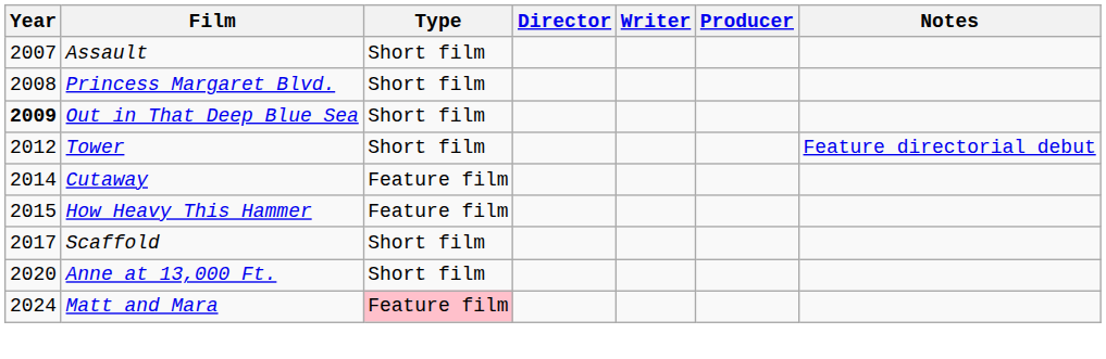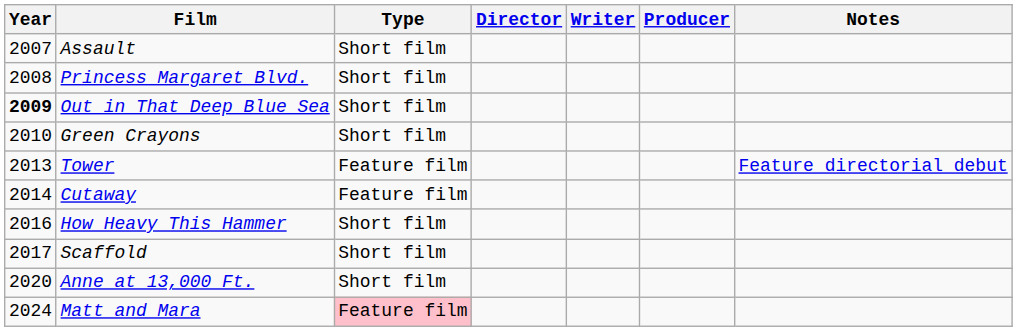 <table class="wikitable">
 <tr>
 <th>Year</th>
 <th>Film</th>
 <th>Type</th>
 <th><a href='#'>Director</a></th>
 <th><a href='#'>Writer</a></th>
 <th><a href='#'>Producer</a></th>
 <th>Notes</th>
 </tr>
 <tr>
 <td>2007</td>
 <td><em>Assault</em></td>
 <td>Short film</td>
 <td></td>
 <td></td>
 <td></td>
 <td></td>
 </tr>
 <tr>
 <td>2008</td>
 <td><em><a href='#'>Princess Margaret Blvd.</a></em></td>
 <td>Short film</td>
 <td></td>
 <td></td>
 <td></td>
 <td></td>
 </tr>
 <tr>
 <td><strong>2009</strong></td>
 <td><em><a href='#'>Out in That Deep Blue Sea</a></em></td>
 <td>Short film</td>
 <td></td>
 <td></td>
 <td></td>
 <td></td>
 </tr>
 <tr>
-<td>2012</td>
+<td>2010</td>
+<td><em>Green Crayons</em></td>
+<td>Short film</td>
+<td></td>
+<td></td>
+<td></td>
+<td></td>
+</tr>
+<tr>
+<td>2013</td>
 <td><em><a href='#'>Tower</a></em></td>
-<td>Short film</td>
+<td>Feature film</td>
 <td></td>
 <td></td>
 <td></td>
 <td><a href='#'>Feature directorial debut</a></td>
 </tr>
 <tr>
 <td>2014</td>
 <td><em><a href='#'>Cutaway</a></em></td>
 <td>Feature film</td>
 <td></td>
 <td></td>
 <td></td>
 <td></td>
 </tr>
 <tr>
-<td>2015</td>
+<td>2016</td>
 <td><em><a href='#'>How Heavy This Hammer</a></em></td>
-<td>Feature film</td>
+<td>Short film</td>
 <td></td>
 <td></td>
 <td></td>
 <td></td>
 </tr>
 <tr>
 <td>2017</td>
 <td><em>Scaffold</em></td>
 <td>Short film</td>
 <td></td>
 <td></td>
 <td></td>
 <td></td>
 </tr>
 <tr>
 <td>2020</td>
 <td><em><a href='#'>Anne at 13,000 Ft.</a></em></td>
 <td>Short film</td>
 <td></td>
 <td></td>
 <td></td>
 <td></td>
 </tr>
 <tr>
 <td>2024</td>
 <td><em><a href='#'>Matt and Mara</a></em></td>
 <td style="background: pink;">Feature film</td>
 <td></td>
 <td></td>
 <td></td>
 </tr>
 </table>
